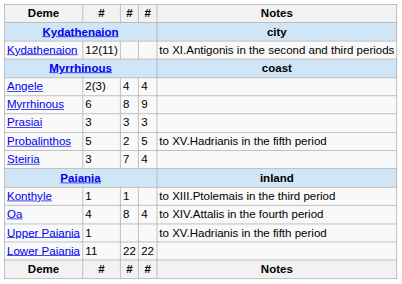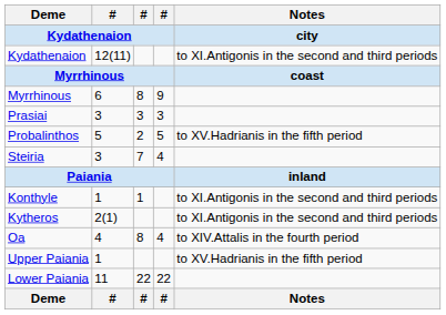 <table class="wikitable">
 <tr ---->
 <th>Deme</th>
 <th>#</th>
 <th>#</th>
 <th>#</th>
 <th>Notes</th>
 </tr>
 <tr ---->
 <th colspan="4" style="background: #d0e5f5"><a href='#'>Kydathenaion</a></th>
 <th style="background: #d0e5f5">city</th>
 </tr>
 <tr ----style="background: #f1f5fc">
 <td><a href='#'>Kydathenaion</a></td>
 <td>12(11)</td>
 <td></td>
 <td></td>
 <td>to  XI.Antigonis in the second and third periods</td>
 </tr>
 <tr ---->
 <th colspan="4" style="background: #d0e5f5"><a href='#'>Myrrhinous</a></th>
 <th style="background: #d0e5f5">coast</th>
-</tr>
-<tr ----style="background: #f1f5fc">
-<td><a href='#'>Angele</a></td>
-<td>2(3)</td>
-<td>4</td>
-<td>4</td>
-<td></td>
 </tr>
 <tr ----style="background: #f1f5fc">
 <td><a href='#'>Myrrhinous</a></td>
 <td>6</td>
 <td>8</td>
 <td>9</td>
 <td></td>
 </tr>
 <tr ----style="background: #f1f5fc">
 <td><a href='#'>Prasiai</a></td>
 <td>3</td>
 <td>3</td>
 <td>3</td>
 <td></td>
 </tr>
 <tr ----style="background: #f1f5fc">
 <td><a href='#'>Probalinthos</a></td>
 <td>5</td>
 <td>2</td>
 <td>5</td>
 <td>to XV.Hadrianis in the fifth period</td>
 </tr>
 <tr ----style="background: #f1f5fc">
 <td><a href='#'>Steiria</a></td>
 <td>3</td>
 <td>7</td>
 <td>4</td>
 <td></td>
 </tr>
 <tr ---->
 <th colspan="4" style="background: #d0e5f5"><a href='#'>Paiania</a></th>
 <th style="background: #d0e5f5">inland</th>
 </tr>
 <tr ----style="background: #f1f5fc">
 <td><a href='#'>Konthyle</a></td>
 <td>1</td>
 <td>1</td>
 <td></td>
-<td>to  XIII.Ptolemais in the third period</td>
+<td>to  XI.Antigonis in the second and third periods</td>
+</tr>
+<tr ----style="background: #f1f5fc">
+<td><a href='#'>Kytheros</a></td>
+<td>2(1)</td>
+<td></td>
+<td></td>
+<td>to XI.Antigonis in the second and third periods</td>
 </tr>
 <tr ----style="background: #f1f5fc">
 <td><a href='#'>Oa</a></td>
 <td>4</td>
 <td>8</td>
 <td>4</td>
 <td>to XIV.Attalis in the fourth period</td>
 </tr>
 <tr ----style="background: #f1f5fc">
 <td><a href='#'>Upper Paiania</a></td>
 <td>1</td>
 <td></td>
 <td></td>
 <td>to XV.Hadrianis in the fifth period</td>
 </tr>
 <tr ----style="background: #f1f5fc">
 <td><a href='#'>Lower Paiania</a></td>
 <td>11</td>
 <td>22</td>
 <td>22</td>
 <td></td>
 </tr>
 <tr ---->
 <th>Deme</th>
 <th>#</th>
 <th>#</th>
 <th>#</th>
 <th>Notes</th>
 </tr>
 </table>
